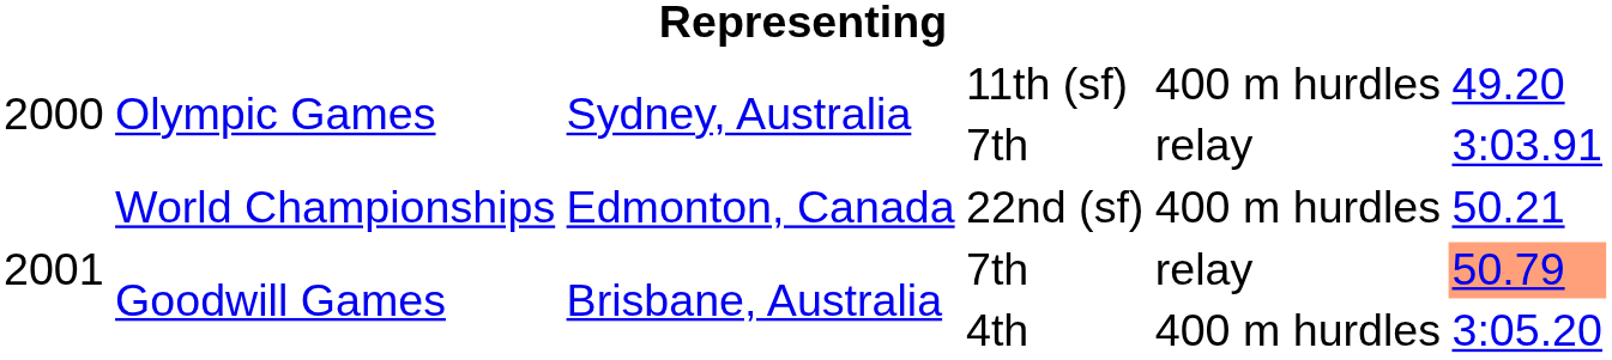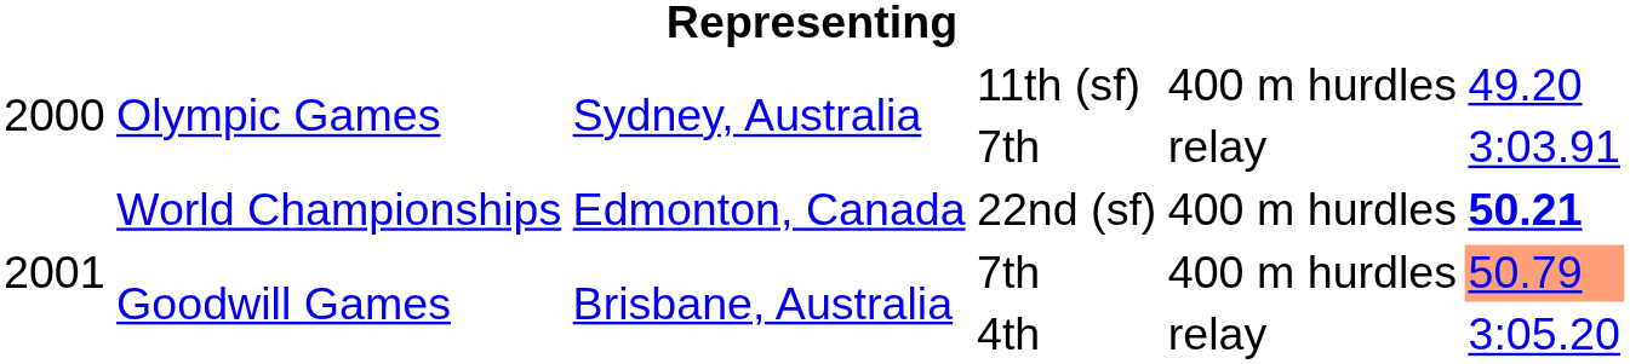 <table>
 <tr>
 <th colspan="6">Representing </th>
 </tr>
 <tr>
 <td rowspan=2>2000</td>
 <td rowspan=2><a href='#'>Olympic Games</a></td>
 <td rowspan=2><a href='#'>Sydney, Australia</a></td>
 <td>11th (sf)</td>
 <td>400 m hurdles</td>
 <td><a href='#'>49.20</a></td>
 </tr>
 <tr>
 <td>7th</td>
 <td> relay</td>
 <td><a href='#'>3:03.91</a></td>
 </tr>
 <tr>
 <td rowspan=3>2001</td>
 <td><a href='#'>World Championships</a></td>
 <td><a href='#'>Edmonton, Canada</a></td>
 <td>22nd (sf)</td>
 <td>400 m hurdles</td>
-<td><a href='#'>50.21</a></td>
+<td><strong><a href='#'>50.21</a></strong></td>
 </tr>
 <tr>
 <td rowspan=2><a href='#'>Goodwill Games</a></td>
 <td rowspan=2><a href='#'>Brisbane, Australia</a></td>
 <td>7th</td>
-<td> relay</td>
+<td>400 m hurdles</td>
 <td style="background: lightsalmon;"><a href='#'>50.79</a></td>
 </tr>
 <tr>
 <td>4th</td>
-<td>400 m hurdles</td>
+<td> relay</td>
 <td><a href='#'>3:05.20</a></td>
 </tr>
 </table>
